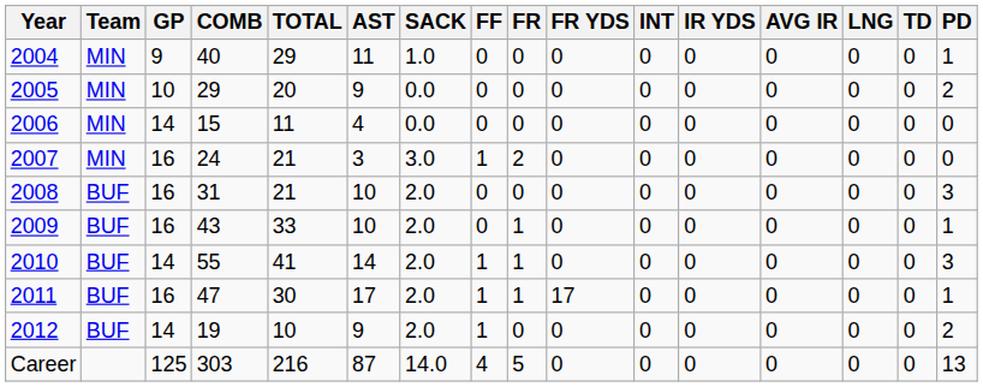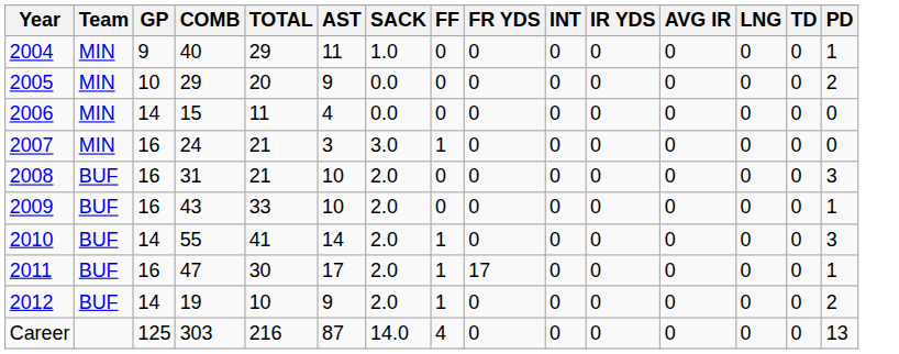 <table class="wikitable">
 <tr>
 <th>Year</th>
 <th>Team</th>
 <th>GP</th>
 <th>COMB</th>
 <th>TOTAL</th>
 <th>AST</th>
 <th>SACK</th>
 <th>FF</th>
-<th>FR</th>
 <th>FR YDS</th>
 <th>INT</th>
 <th>IR YDS</th>
 <th>AVG IR</th>
 <th>LNG</th>
 <th>TD</th>
 <th>PD</th>
 </tr>
 <tr>
 <td><a href='#'>2004</a></td>
 <td><a href='#'>MIN</a></td>
 <td>9</td>
 <td>40</td>
 <td>29</td>
 <td>11</td>
 <td>1.0</td>
 <td>0</td>
 <td>0</td>
 <td>0</td>
 <td>0</td>
 <td>0</td>
 <td>0</td>
 <td>0</td>
-<td>0</td>
 <td>1</td>
 </tr>
 <tr>
 <td><a href='#'>2005</a></td>
 <td><a href='#'>MIN</a></td>
 <td>10</td>
 <td>29</td>
 <td>20</td>
 <td>9</td>
 <td>0.0</td>
-<td>0</td>
 <td>0</td>
 <td>0</td>
 <td>0</td>
 <td>0</td>
 <td>0</td>
 <td>0</td>
 <td>0</td>
 <td>2</td>
 </tr>
 <tr>
 <td><a href='#'>2006</a></td>
 <td><a href='#'>MIN</a></td>
 <td>14</td>
 <td>15</td>
 <td>11</td>
 <td>4</td>
 <td>0.0</td>
 <td>0</td>
 <td>0</td>
 <td>0</td>
 <td>0</td>
 <td>0</td>
 <td>0</td>
 <td>0</td>
 <td>0</td>
-<td>0</td>
 </tr>
 <tr>
 <td><a href='#'>2007</a></td>
 <td><a href='#'>MIN</a></td>
 <td>16</td>
 <td>24</td>
 <td>21</td>
 <td>3</td>
 <td>3.0</td>
 <td>1</td>
-<td>2</td>
 <td>0</td>
 <td>0</td>
 <td>0</td>
 <td>0</td>
 <td>0</td>
 <td>0</td>
 <td>0</td>
 </tr>
 <tr>
 <td><a href='#'>2008</a></td>
 <td><a href='#'>BUF</a></td>
 <td>16</td>
 <td>31</td>
 <td>21</td>
 <td>10</td>
 <td>2.0</td>
 <td>0</td>
 <td>0</td>
 <td>0</td>
 <td>0</td>
 <td>0</td>
 <td>0</td>
 <td>0</td>
-<td>0</td>
 <td>3</td>
 </tr>
 <tr>
 <td><a href='#'>2009</a></td>
 <td><a href='#'>BUF</a></td>
 <td>16</td>
 <td>43</td>
 <td>33</td>
 <td>10</td>
 <td>2.0</td>
 <td>0</td>
-<td>1</td>
 <td>0</td>
 <td>0</td>
 <td>0</td>
 <td>0</td>
 <td>0</td>
 <td>0</td>
 <td>1</td>
 </tr>
 <tr>
 <td><a href='#'>2010</a></td>
 <td><a href='#'>BUF</a></td>
 <td>14</td>
 <td>55</td>
 <td>41</td>
 <td>14</td>
 <td>2.0</td>
 <td>1</td>
-<td>1</td>
 <td>0</td>
 <td>0</td>
 <td>0</td>
 <td>0</td>
 <td>0</td>
 <td>0</td>
 <td>3</td>
 </tr>
 <tr>
 <td><a href='#'>2011</a></td>
 <td><a href='#'>BUF</a></td>
 <td>16</td>
 <td>47</td>
 <td>30</td>
 <td>17</td>
 <td>2.0</td>
-<td>1</td>
 <td>1</td>
 <td>17</td>
 <td>0</td>
 <td>0</td>
 <td>0</td>
 <td>0</td>
 <td>0</td>
 <td>1</td>
 </tr>
 <tr>
 <td><a href='#'>2012</a></td>
 <td><a href='#'>BUF</a></td>
 <td>14</td>
 <td>19</td>
 <td>10</td>
 <td>9</td>
 <td>2.0</td>
 <td>1</td>
 <td>0</td>
 <td>0</td>
 <td>0</td>
 <td>0</td>
 <td>0</td>
 <td>0</td>
-<td>0</td>
 <td>2</td>
 </tr>
 <tr>
 <td>Career</td>
 <td></td>
 <td>125</td>
 <td>303</td>
 <td>216</td>
 <td>87</td>
 <td>14.0</td>
 <td>4</td>
-<td>5</td>
 <td>0</td>
 <td>0</td>
 <td>0</td>
 <td>0</td>
 <td>0</td>
 <td>0</td>
 <td>13</td>
 </tr>
 </table>
